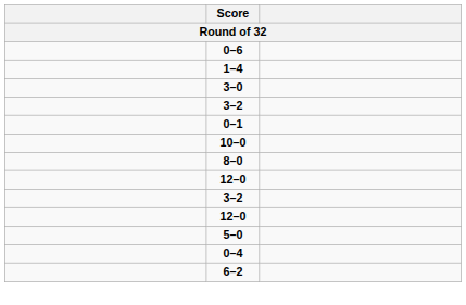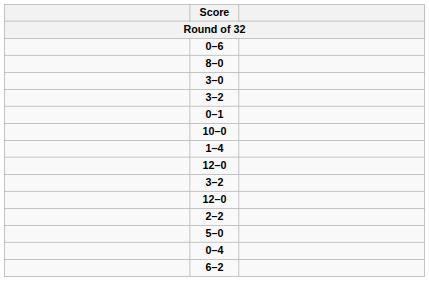 <table class="wikitable" style="text-align: left;">
 <tr>
 <th align="right" width="270"></th>
 <th width="65">Score</th>
 <th align="left" width="270"></th>
 </tr>
 <tr>
 <th colspan="3">Round of 32</th>
 </tr>
 <tr>
 <td></td>
 <td align=center><strong>0–6</strong></td>
 <td><strong></strong></td>
 </tr>
 <tr>
+<td><strong></strong></td>
+<td align=center><strong>8–0</strong></td>
 <td></td>
-<td align=center><strong>1–4</strong></td>
-<td><strong></strong></td>
 </tr>
 <tr>
 <td><strong></strong></td>
 <td align=center><strong>3–0</strong></td>
 <td></td>
 </tr>
 <tr>
 <td><strong></strong></td>
 <td align=center><strong>3–2</strong></td>
 <td></td>
 </tr>
 <tr>
 <td></td>
 <td align=center><strong>0–1</strong></td>
 <td><strong></strong></td>
 </tr>
 <tr>
 <td><strong></strong></td>
 <td align=center><strong>10–0</strong></td>
 <td></td>
 </tr>
 <tr>
+<td></td>
+<td align=center><strong>1–4</strong></td>
 <td><strong></strong></td>
-<td align=center><strong>8–0</strong></td>
-<td></td>
 </tr>
 <tr>
 <td><strong></strong></td>
 <td align=center><strong>12–0</strong></td>
 <td></td>
 </tr>
 <tr>
 <td><strong></strong></td>
 <td align=center><strong>3–2</strong></td>
 <td></td>
 </tr>
 <tr>
 <td><strong></strong></td>
 <td align=center><strong>12–0</strong></td>
 <td></td>
 </tr>
 <tr>
 <td><strong></strong></td>
+<td align=center><strong>2–2</strong></td>
+<td></td>
+</tr>
+<tr>
+<td><strong></strong></td>
 <td align=center><strong>5–0</strong></td>
 <td></td>
 </tr>
 <tr>
 <td></td>
 <td align=center><strong>0–4</strong></td>
 <td><strong></strong></td>
 </tr>
 <tr>
 <td><strong></strong></td>
 <td align=center><strong>6–2</strong></td>
 <td></td>
 </tr>
 </table>
